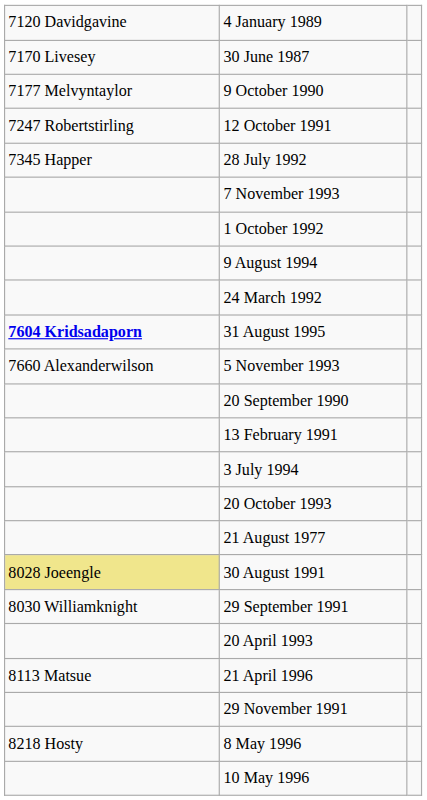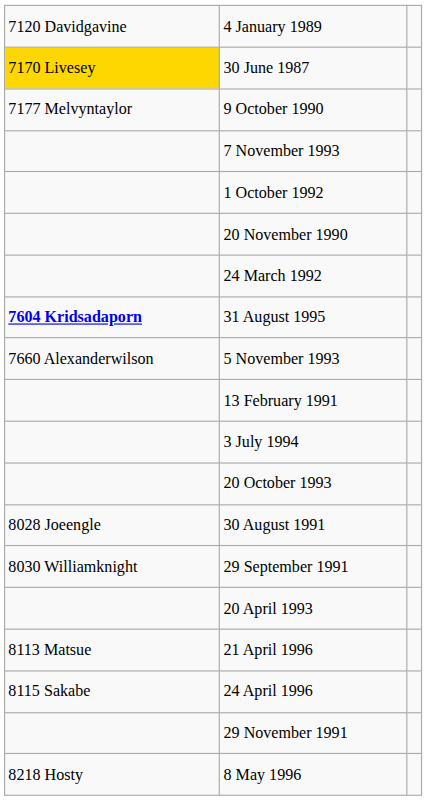 <table class="wikitable" style="font-size: 89%; float: left; width: 26em; margin-right: 1em; height: 700px">
 <tr>
 <td>7120 Davidgavine</td>
 <td>4 January 1989</td>
 <td></td>
 </tr>
 <tr>
-<td>7170 Livesey</td>
+<td style="background: gold;">7170 Livesey</td>
 <td>30 June 1987</td>
 <td></td>
 </tr>
 <tr>
 <td>7177 Melvyntaylor</td>
 <td>9 October 1990</td>
-<td></td>
-</tr>
-<tr>
-<td>7247 Robertstirling</td>
-<td>12 October 1991</td>
-<td></td>
-</tr>
-<tr>
-<td>7345 Happer</td>
-<td>28 July 1992</td>
 <td></td>
 </tr>
 <tr>
 <td></td>
 <td>7 November 1993</td>
 <td></td>
 </tr>
 <tr>
 <td><strong></strong></td>
 <td>1 October 1992</td>
 <td></td>
 </tr>
 <tr>
-<td><strong></strong></td>
-<td>9 August 1994</td>
+<td></td>
+<td>20 November 1990</td>
 <td></td>
 </tr>
 <tr>
 <td></td>
 <td>24 March 1992</td>
 <td></td>
 </tr>
 <tr>
 <td><strong><a href='#'>7604 Kridsadaporn</a></strong></td>
 <td>31 August 1995</td>
 <td></td>
 </tr>
 <tr>
 <td>7660 Alexanderwilson</td>
 <td>5 November 1993</td>
 <td></td>
 </tr>
 <tr>
 <td></td>
-<td>20 September 1990</td>
-<td></td>
-</tr>
-<tr>
-<td></td>
 <td>13 February 1991</td>
 <td></td>
 </tr>
 <tr>
 <td></td>
 <td>3 July 1994</td>
 <td></td>
 </tr>
 <tr>
 <td><strong></strong></td>
 <td>20 October 1993</td>
 <td></td>
 </tr>
 <tr>
-<td></td>
-<td>21 August 1977</td>
-<td></td>
-</tr>
-<tr>
-<td style="background: khaki;">8028 Joeengle</td>
+<td>8028 Joeengle</td>
 <td>30 August 1991</td>
 <td></td>
 </tr>
 <tr>
 <td>8030 Williamknight</td>
 <td>29 September 1991</td>
 <td></td>
 </tr>
 <tr>
 <td></td>
 <td>20 April 1993</td>
 <td></td>
 </tr>
 <tr>
 <td>8113 Matsue</td>
 <td>21 April 1996</td>
 <td> </td>
 </tr>
 <tr>
+<td>8115 Sakabe</td>
+<td>24 April 1996</td>
+<td> </td>
+</tr>
+<tr>
 <td></td>
 <td>29 November 1991</td>
 <td></td>
 </tr>
 <tr>
 <td>8218 Hosty</td>
 <td>8 May 1996</td>
 <td></td>
 </tr>
-<tr>
-<td></td>
-<td>10 May 1996</td>
-<td> </td>
-</tr>
 </table>
